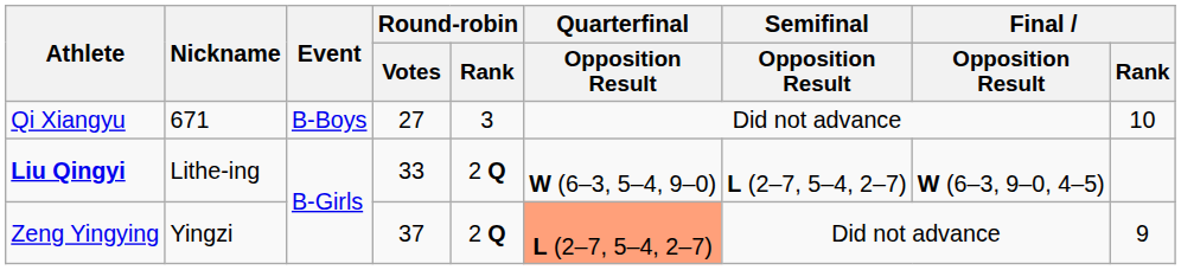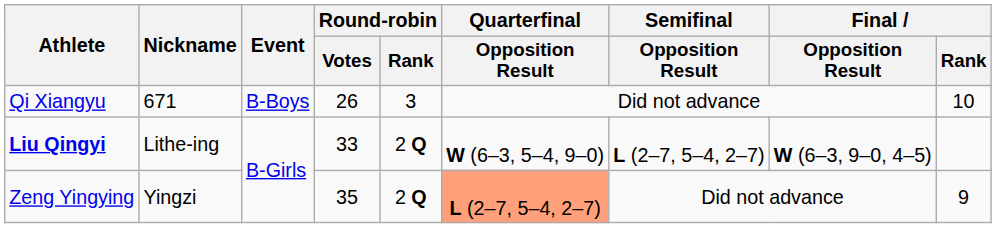 <table class="wikitable" style="font-size:90%">
 <tr>
 <th rowspan=2>Athlete</th>
 <th rowspan=2>Nickname</th>
 <th rowspan=2>Event</th>
 <th colspan=2>Round-robin</th>
 <th>Quarterfinal</th>
 <th>Semifinal</th>
 <th colspan=2>Final / </th>
 </tr>
 <tr style="font-size: 95%">
 <th>Votes</th>
 <th>Rank</th>
 <th>Opposition<br>Result</th>
 <th>Opposition<br>Result</th>
 <th>Opposition<br>Result</th>
 <th>Rank</th>
 </tr>
 <tr align=center>
 <td align=left><a href='#'>Qi Xiangyu</a></td>
 <td align=left>671</td>
 <td align=left><a href='#'>B-Boys</a></td>
-<td>27</td>
+<td>26</td>
 <td>3</td>
 <td colspan=3>Did not advance</td>
 <td>10</td>
 </tr>
 <tr align=center>
 <td align=left><strong><a href='#'>Liu Qingyi</a></strong></td>
 <td align=left>Lithe-ing</td>
 <td align=left rowspan=2><a href='#'>B-Girls</a></td>
 <td>33</td>
 <td>2 <strong>Q</strong></td>
 <td><br><strong>W</strong> (6–3, 5–4, 9–0)</td>
 <td><br><strong>L</strong> (2–7, 5–4, 2–7)</td>
 <td><br><strong>W</strong> (6–3, 9–0, 4–5)</td>
 <td></td>
 </tr>
 <tr align=center>
 <td align=left><a href='#'>Zeng Yingying</a></td>
 <td align=left>Yingzi</td>
-<td>37</td>
+<td>35</td>
 <td>2 <strong>Q</strong></td>
 <td style="background: lightsalmon;"><br><strong>L</strong> (2–7, 5–4, 2–7)</td>
 <td colspan=2>Did not advance</td>
 <td>9</td>
 </tr>
 </table>
